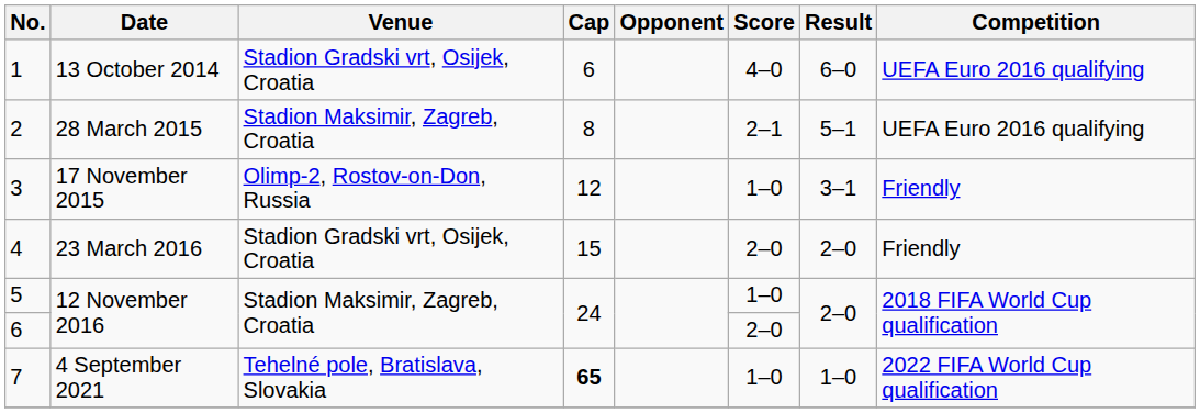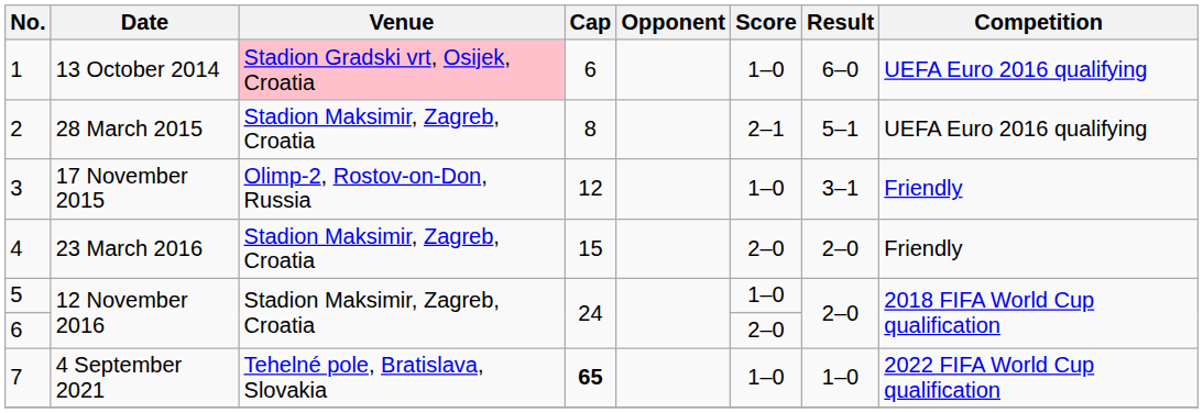 <table class="wikitable sortable">
 <tr>
 <th scope="col">No.</th>
 <th scope="col">Date</th>
 <th scope="col">Venue</th>
 <th scope="col">Cap</th>
 <th scope="col">Opponent</th>
 <th scope="col">Score</th>
 <th scope="col">Result</th>
 <th scope="col">Competition</th>
 </tr>
 <tr>
 <td>1</td>
 <td>13 October 2014</td>
-<td><a href='#'>Stadion Gradski vrt</a>, <a href='#'>Osijek</a>, Croatia</td>
+<td style="background: pink;"><a href='#'>Stadion Gradski vrt</a>, <a href='#'>Osijek</a>, Croatia</td>
 <td style="text-align:center">6</td>
 <td></td>
-<td style="text-align:center">4–0</td>
+<td style="text-align:center">1–0</td>
 <td style="text-align:center">6–0</td>
 <td><a href='#'>UEFA Euro 2016 qualifying</a></td>
 </tr>
 <tr>
 <td>2</td>
 <td>28 March 2015</td>
 <td><a href='#'>Stadion Maksimir</a>, <a href='#'>Zagreb</a>, Croatia</td>
 <td style="text-align:center">8</td>
 <td></td>
 <td style="text-align:center">2–1</td>
 <td style="text-align:center">5–1</td>
 <td>UEFA Euro 2016 qualifying</td>
 </tr>
 <tr>
 <td>3</td>
 <td>17 November 2015</td>
 <td><a href='#'>Olimp-2</a>, <a href='#'>Rostov-on-Don</a>, Russia</td>
 <td style="text-align:center">12</td>
 <td></td>
 <td style="text-align:center">1–0</td>
 <td style="text-align:center">3–1</td>
 <td><a href='#'>Friendly</a></td>
 </tr>
 <tr>
 <td>4</td>
 <td>23 March 2016</td>
-<td>Stadion Gradski vrt, Osijek, Croatia</td>
+<td><a href='#'>Stadion Maksimir</a>, <a href='#'>Zagreb</a>, Croatia</td>
 <td style="text-align:center">15</td>
 <td></td>
 <td style="text-align:center">2–0</td>
 <td style="text-align:center">2–0</td>
 <td>Friendly</td>
 </tr>
 <tr>
 <td>5</td>
 <td rowspan="2">12 November 2016</td>
 <td rowspan="2">Stadion Maksimir, Zagreb, Croatia</td>
 <td rowspan="2" align=center>24</td>
 <td rowspan="2"></td>
 <td style="text-align:center">1–0</td>
 <td rowspan="2" style="text-align:center">2–0</td>
 <td rowspan="2"><a href='#'>2018 FIFA World Cup qualification</a></td>
 </tr>
 <tr>
 <td>6</td>
 <td style="text-align:center">2–0</td>
 </tr>
 <tr>
 <td>7</td>
 <td>4 September 2021</td>
 <td><a href='#'>Tehelné pole</a>, <a href='#'>Bratislava</a>, Slovakia</td>
 <td style="text-align:center"><strong>65</strong></td>
 <td></td>
 <td style="text-align:center">1–0</td>
 <td style="text-align:center">1–0</td>
 <td><a href='#'>2022 FIFA World Cup qualification</a></td>
 </tr>
 <tr>
 </tr>
 </table>
